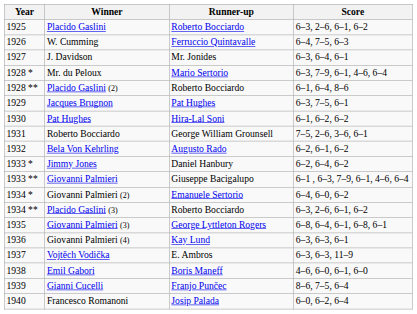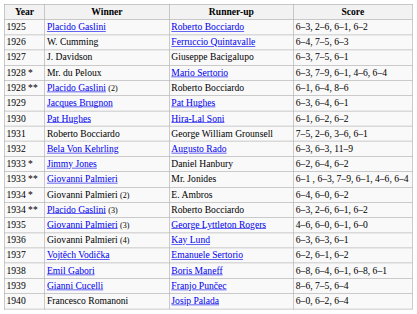 <table class="wikitable">
 <tr>
 <th style="width:60px;">Year</th>
 <th style="width:200px;">Winner</th>
 <th style="width:200px;">Runner-up</th>
 <th style="width:190px;">Score</th>
 </tr>
 <tr>
 <td>1925</td>
 <td> <a href='#'>Placido Gaslini</a></td>
 <td> <a href='#'>Roberto Bocciardo</a></td>
 <td>6–3, 2–6, 6–1, 6–2</td>
 </tr>
 <tr>
 <td>1926</td>
 <td> W. Cumming</td>
 <td> <a href='#'>Ferruccio Quintavalle</a></td>
 <td>6–4, 7–5, 6–3</td>
 </tr>
 <tr>
 <td>1927</td>
 <td> J. Davidson</td>
-<td> Mr. Jonides</td>
-<td>6–3, 6–4, 6–1</td>
+<td> Giuseppe Bacigalupo</td>
+<td>6–3, 7–5, 6–1</td>
 </tr>
 <tr>
 <td>1928 *</td>
 <td> Mr. du Peloux</td>
 <td> <a href='#'>Mario Sertorio</a></td>
 <td>6–3, 7–9, 6–1, 4–6, 6–4</td>
 </tr>
 <tr>
 <td>1928 **</td>
 <td> <a href='#'>Placido Gaslini</a> <small>(2)</small></td>
 <td> Roberto Bocciardo</td>
 <td>6–1, 6–4, 8–6</td>
 </tr>
 <tr>
 <td>1929</td>
 <td> <a href='#'>Jacques Brugnon</a></td>
 <td> <a href='#'>Pat Hughes</a></td>
-<td>6–3, 7–5, 6–1</td>
+<td>6–3, 6–4, 6–1</td>
 </tr>
 <tr>
 <td>1930</td>
 <td> <a href='#'>Pat Hughes</a></td>
 <td> <a href='#'>Hira-Lal Soni</a></td>
 <td>6–1, 6–2, 6–2</td>
 </tr>
 <tr>
 <td>1931</td>
 <td> Roberto Bocciardo</td>
 <td> George William Grounsell</td>
 <td>7–5, 2–6, 3–6, 6–1</td>
 </tr>
 <tr>
 <td>1932</td>
 <td> <a href='#'>Bela Von Kehrling</a></td>
 <td> <a href='#'>Augusto Rado</a></td>
-<td>6–2, 6–1, 6–2</td>
+<td>6–3, 6–3, 11–9</td>
 </tr>
 <tr>
 <td>1933 *</td>
 <td> <a href='#'>Jimmy Jones</a></td>
 <td> Daniel Hanbury</td>
 <td>6–2, 6–4, 6–2</td>
 </tr>
 <tr>
 <td>1933 **</td>
 <td> <a href='#'>Giovanni Palmieri</a></td>
-<td> Giuseppe Bacigalupo</td>
+<td> Mr. Jonides</td>
 <td>6–1 , 6–3, 7–9, 6–1, 4–6, 6–4</td>
 </tr>
 <tr>
 <td>1934 *</td>
 <td> Giovanni Palmieri <small>(2)</small></td>
-<td> <a href='#'>Emanuele Sertorio</a></td>
+<td> E. Ambros</td>
 <td>6–4, 6–0, 6–2</td>
 </tr>
 <tr>
 <td>1934 **</td>
 <td> <a href='#'>Placido Gaslini</a> <small>(3)</small></td>
 <td> Roberto Bocciardo</td>
 <td>6–3, 2–6, 6–1, 6–2</td>
 </tr>
 <tr>
 <td>1935</td>
 <td> <a href='#'>Giovanni Palmieri</a> <small>(3)</small></td>
 <td>  <a href='#'>George Lyttleton Rogers</a></td>
-<td>6–8, 6–4, 6–1, 6–8, 6–1</td>
+<td>4–6, 6–0, 6–1, 6–0</td>
 </tr>
 <tr>
 <td>1936</td>
 <td> Giovanni Palmieri <small>(4)</small></td>
 <td> <a href='#'>Kay Lund</a></td>
 <td>6–3, 6–3, 6–1</td>
 </tr>
 <tr>
 <td>1937</td>
 <td> <a href='#'>Vojtěch Vodička</a></td>
-<td> E. Ambros</td>
-<td>6–3, 6–3, 11–9</td>
+<td> <a href='#'>Emanuele Sertorio</a></td>
+<td>6–2, 6–1, 6–2</td>
 </tr>
 <tr>
 <td>1938</td>
 <td> <a href='#'>Emil Gabori</a></td>
 <td> <a href='#'>Boris Maneff</a></td>
-<td>4–6, 6–0, 6–1, 6–0</td>
+<td>6–8, 6–4, 6–1, 6–8, 6–1</td>
 </tr>
 <tr>
 <td>1939</td>
 <td> <a href='#'>Gianni Cucelli</a></td>
 <td> <a href='#'>Franjo Punčec</a></td>
 <td>8–6, 7–5, 6–4</td>
 </tr>
 <tr>
 <td>1940</td>
 <td> Francesco Romanoni</td>
 <td> <a href='#'>Josip Palada</a></td>
 <td>6–0, 6–2, 6–4</td>
 </tr>
 </table>
